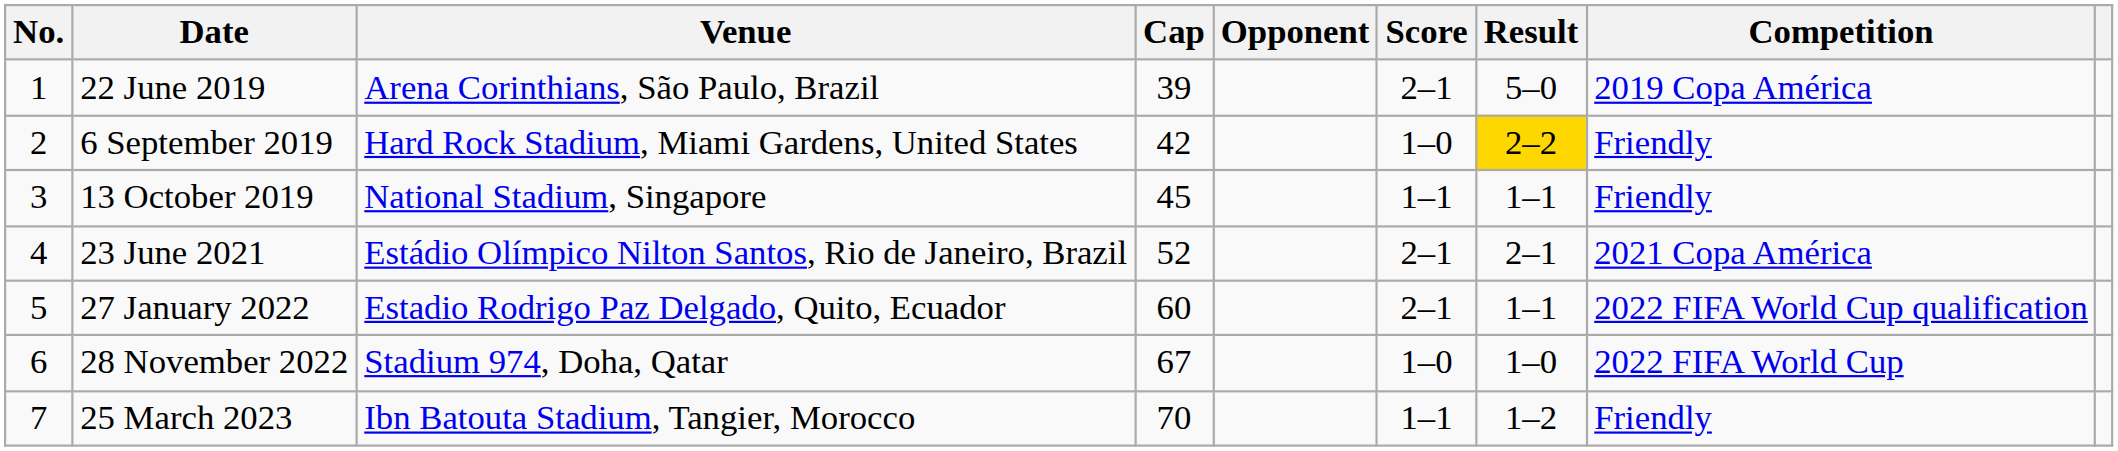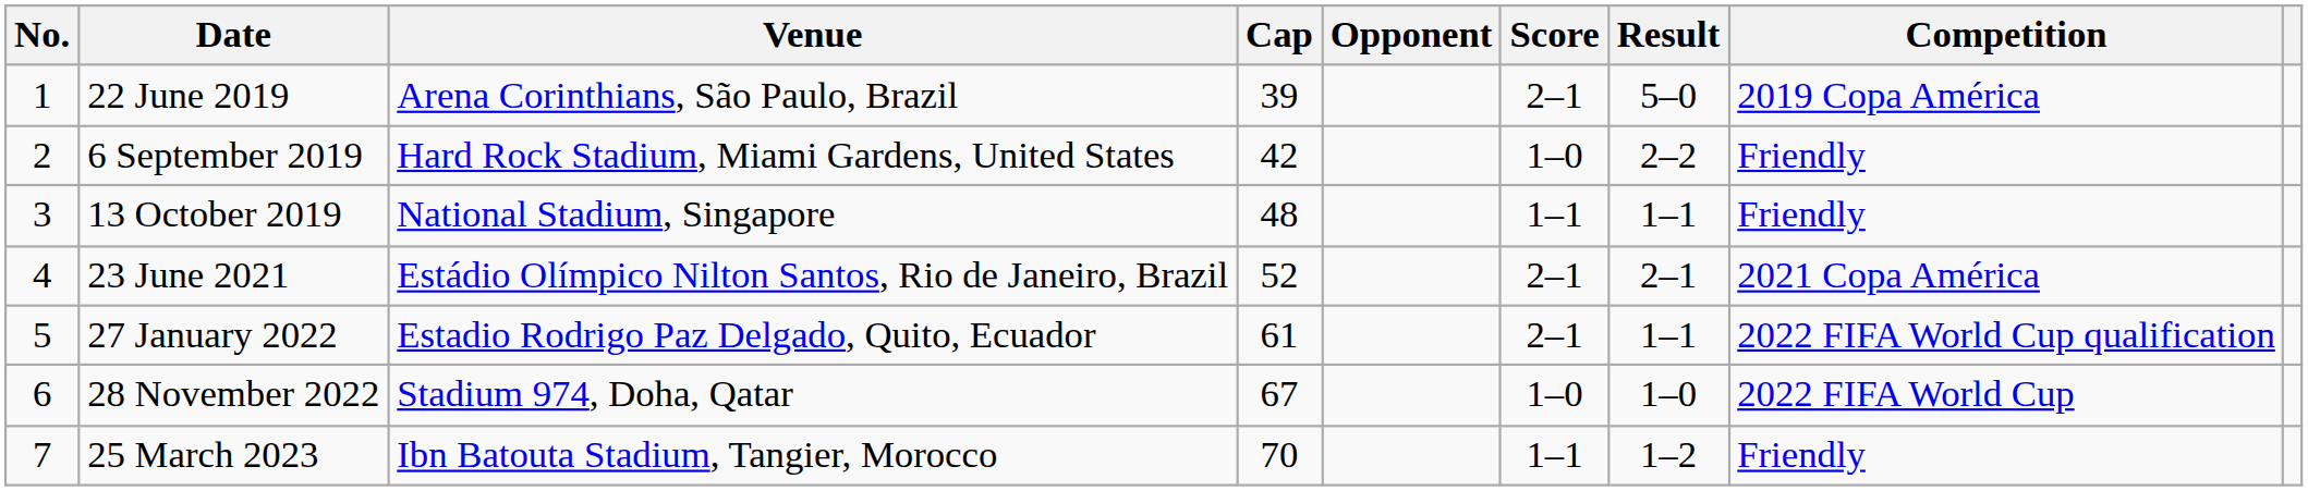 <table class="wikitable sortable">
 <tr>
 <th scope="col">No.</th>
 <th scope="col">Date</th>
 <th scope="col">Venue</th>
 <th scope="col">Cap</th>
 <th scope="col">Opponent</th>
 <th scope="col">Score</th>
 <th scope="col">Result</th>
 <th scope="col">Competition</th>
 <th scope="col" class="unsortable"></th>
 </tr>
 <tr>
 <td style="text-align: center;">1</td>
 <td>22 June 2019</td>
 <td><a href='#'>Arena Corinthians</a>, São Paulo, Brazil</td>
 <td style="text-align: center;">39</td>
 <td></td>
 <td style="text-align: center;">2–1</td>
 <td style="text-align: center;">5–0</td>
 <td><a href='#'>2019 Copa América</a></td>
 <td style="text-align: center;"></td>
 </tr>
 <tr>
 <td style="text-align: center;">2</td>
 <td>6 September 2019</td>
 <td><a href='#'>Hard Rock Stadium</a>, Miami Gardens, United States</td>
 <td style="text-align: center;">42</td>
 <td></td>
 <td style="text-align: center;">1–0</td>
-<td style="background: gold; text-align: center;">2–2</td>
+<td style="text-align: center;">2–2</td>
 <td><a href='#'>Friendly</a></td>
 <td style="text-align: center;"></td>
 </tr>
 <tr>
 <td style="text-align: center;">3</td>
 <td>13 October 2019</td>
 <td><a href='#'>National Stadium</a>, Singapore</td>
-<td style="text-align: center;">45</td>
+<td style="text-align: center;">48</td>
 <td></td>
 <td style="text-align: center;">1–1</td>
 <td style="text-align: center;">1–1</td>
 <td><a href='#'>Friendly</a></td>
 <td style="text-align: center;"></td>
 </tr>
 <tr>
 <td style="text-align: center;">4</td>
 <td>23 June 2021</td>
 <td><a href='#'>Estádio Olímpico Nilton Santos</a>, Rio de Janeiro, Brazil</td>
 <td style="text-align: center;">52</td>
 <td></td>
 <td style="text-align: center;">2–1</td>
 <td style="text-align: center;">2–1</td>
 <td><a href='#'>2021 Copa América</a></td>
 <td style="text-align: center;"></td>
 </tr>
 <tr>
 <td style="text-align: center;">5</td>
 <td>27 January 2022</td>
 <td><a href='#'>Estadio Rodrigo Paz Delgado</a>, Quito, Ecuador</td>
-<td style="text-align: center;">60</td>
+<td style="text-align: center;">61</td>
 <td></td>
 <td style="text-align: center;">2–1</td>
 <td style="text-align: center;">1–1</td>
 <td><a href='#'>2022 FIFA World Cup qualification</a></td>
 <td style="text-align: center;"></td>
 </tr>
 <tr>
 <td style="text-align: center;">6</td>
 <td>28 November 2022</td>
 <td><a href='#'>Stadium 974</a>, Doha, Qatar</td>
 <td style="text-align: center;">67</td>
 <td></td>
 <td style="text-align: center;">1–0</td>
 <td style="text-align: center;">1–0</td>
 <td><a href='#'>2022 FIFA World Cup</a></td>
 <td style="text-align: center;"></td>
 </tr>
 <tr>
 <td style="text-align: center;">7</td>
 <td>25 March 2023</td>
 <td><a href='#'>Ibn Batouta Stadium</a>, Tangier, Morocco</td>
 <td style="text-align: center;">70</td>
 <td></td>
 <td style="text-align: center;">1–1</td>
 <td style="text-align: center;">1–2</td>
 <td><a href='#'>Friendly</a></td>
 <td style="text-align: center;"></td>
 </tr>
 </table>
